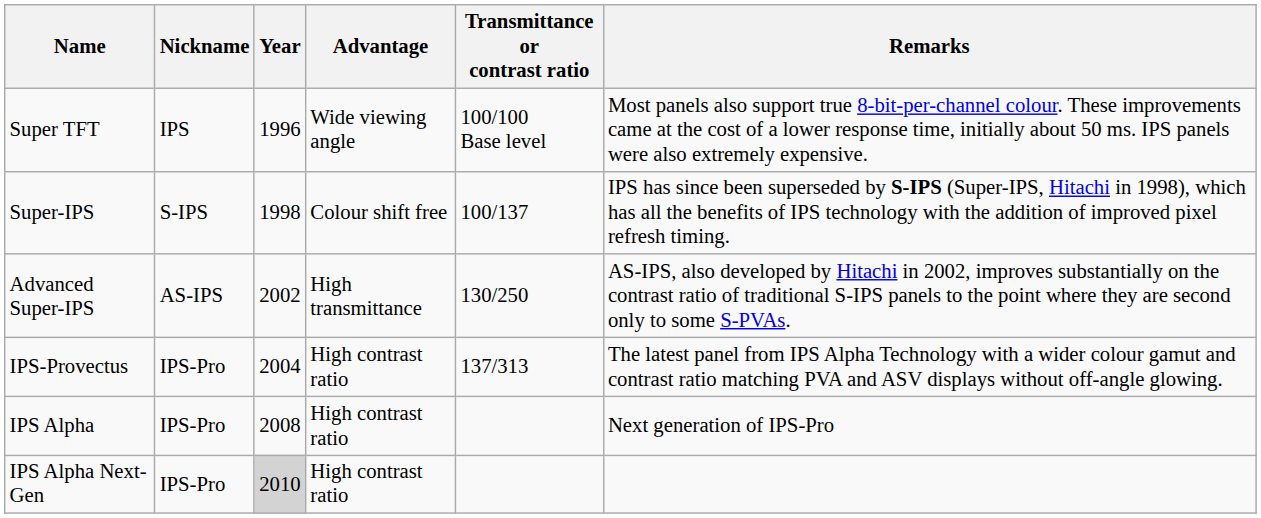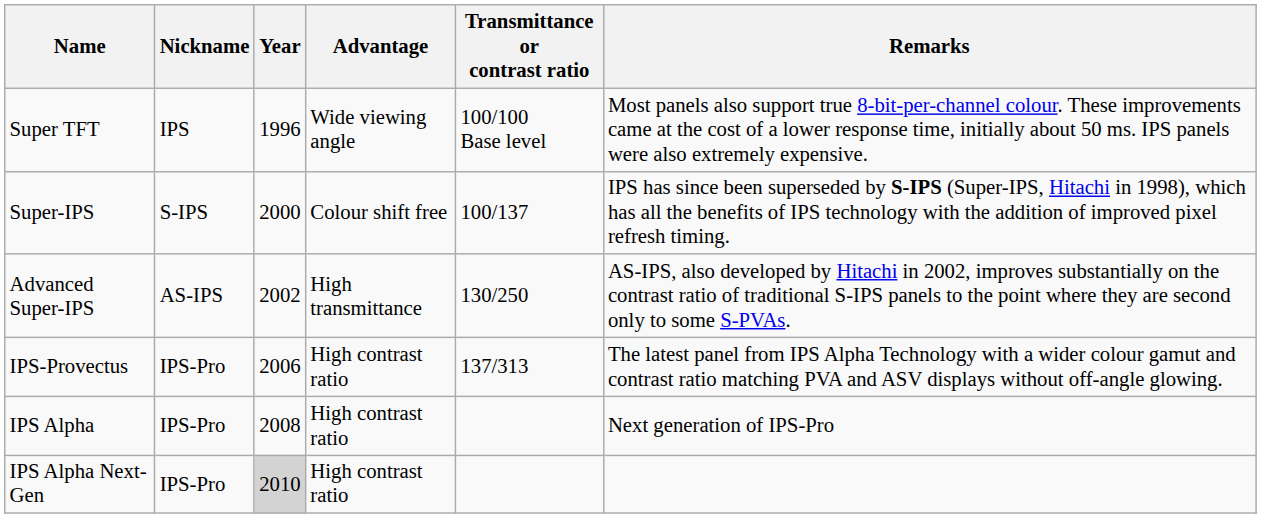 <table class="wikitable" style="font-size: 90%; text-align:left;">
 <tr>
 <th style="width:12%;">Name</th>
 <th>Nickname</th>
 <th>Year</th>
 <th style="width:12%;">Advantage</th>
 <th>Transmittance or<br>contrast ratio</th>
 <th>Remarks</th>
 </tr>
 <tr>
 <td>Super TFT</td>
 <td>IPS</td>
 <td>1996</td>
 <td>Wide viewing angle</td>
 <td>100/100<br>Base level</td>
 <td>Most panels also support true <a href='#'>8-bit-per-channel colour</a>. These improvements came at the cost of a lower response time, initially about 50 ms. IPS panels were also extremely expensive.</td>
 </tr>
 <tr>
 <td>Super-IPS</td>
 <td>S-IPS</td>
-<td>1998</td>
+<td>2000</td>
 <td>Colour shift free</td>
 <td>100/137</td>
 <td>IPS has since been superseded by <strong>S-IPS</strong> (Super-IPS, <a href='#'>Hitachi</a> in 1998), which has all the benefits of IPS technology with the addition of improved pixel refresh timing.</td>
 </tr>
 <tr>
 <td>Advanced Super-IPS</td>
 <td>AS-IPS</td>
 <td>2002</td>
 <td>High transmittance</td>
 <td>130/250</td>
 <td>AS-IPS, also developed by <a href='#'>Hitachi</a> in 2002, improves substantially on the contrast ratio of traditional S-IPS panels to the point where they are second only to some <a href='#'>S-PVAs</a>.</td>
 </tr>
 <tr>
 <td>IPS-Provectus</td>
 <td>IPS-Pro</td>
-<td>2004</td>
+<td>2006</td>
 <td>High contrast ratio</td>
 <td>137/313</td>
 <td>The latest panel from IPS Alpha Technology with a wider colour gamut and contrast ratio matching PVA and ASV displays without off-angle glowing.</td>
 </tr>
 <tr>
 <td>IPS Alpha</td>
 <td>IPS-Pro</td>
 <td>2008</td>
 <td>High contrast ratio</td>
 <td></td>
 <td>Next generation of IPS-Pro</td>
 </tr>
 <tr>
 <td>IPS Alpha Next-Gen</td>
 <td>IPS-Pro</td>
 <td style="background: lightgrey;">2010</td>
 <td>High contrast ratio</td>
 <td></td>
 <td></td>
 </tr>
 </table>
